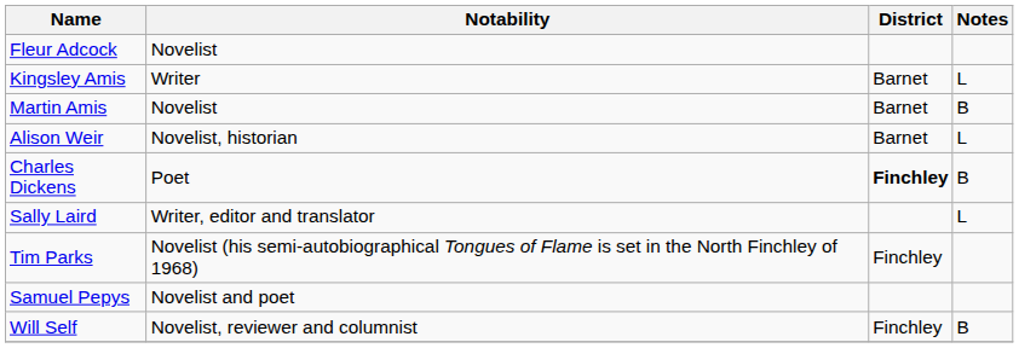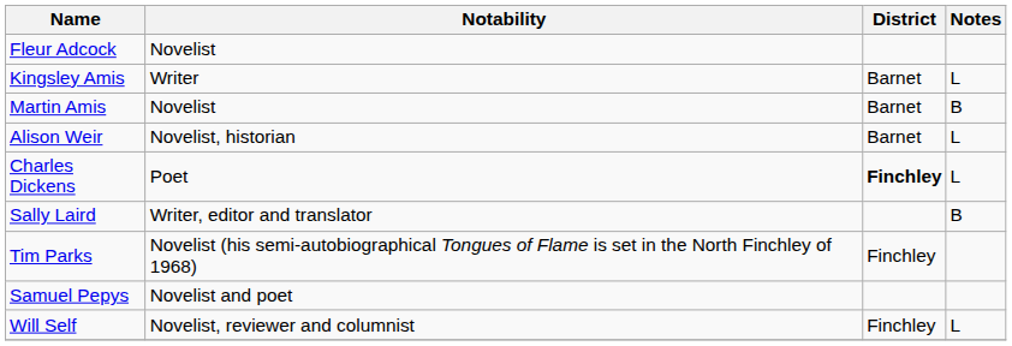 <table class="wikitable sortable">
 <tr>
 <th width=>Name</th>
 <th width=>Notability</th>
 <th width=>District</th>
 <th width=>Notes</th>
 </tr>
 <tr>
 <td><a href='#'>Fleur Adcock</a></td>
 <td>Novelist</td>
 <td></td>
 <td></td>
 </tr>
 <tr>
 <td><a href='#'>Kingsley Amis</a></td>
 <td>Writer</td>
 <td>Barnet</td>
 <td>L</td>
 </tr>
 <tr>
 <td><a href='#'>Martin Amis</a></td>
 <td>Novelist</td>
 <td>Barnet</td>
 <td>B</td>
 </tr>
 <tr>
 <td><a href='#'>Alison Weir</a></td>
 <td>Novelist, historian</td>
 <td>Barnet</td>
 <td>L</td>
 </tr>
 <tr>
 <td><a href='#'>Charles Dickens</a></td>
 <td>Poet</td>
 <td><strong>Finchley</strong></td>
-<td>B</td>
+<td>L</td>
 </tr>
 <tr>
 <td><a href='#'>Sally Laird</a></td>
 <td>Writer, editor and translator</td>
 <td></td>
-<td>L</td>
+<td>B</td>
 </tr>
 <tr>
 <td><a href='#'>Tim Parks</a></td>
 <td>Novelist (his semi-autobiographical <em>Tongues of Flame</em> is set in the North Finchley of 1968)</td>
 <td>Finchley</td>
 <td></td>
 </tr>
 <tr>
 <td><a href='#'>Samuel Pepys</a></td>
 <td>Novelist and poet</td>
 <td></td>
 <td></td>
 </tr>
 <tr>
 <td><a href='#'>Will Self</a></td>
 <td>Novelist, reviewer and columnist</td>
 <td>Finchley</td>
-<td>B</td>
+<td>L</td>
 </tr>
 <tr>
 </tr>
 </table>
